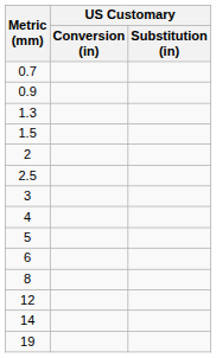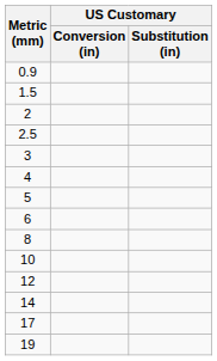 <table class="wikitable" style="text-align: center;">
 <tr>
 <th rowspan="2">Metric<br>(mm)</th>
 <th colspan="2">US Customary</th>
 </tr>
 <tr>
 <th>Conversion<br>(in)</th>
 <th>Substitution<br>(in)</th>
 </tr>
 <tr>
-<td>0.7</td>
-<td></td>
-<td></td>
-</tr>
-<tr>
 <td>0.9</td>
-<td></td>
-<td></td>
-</tr>
-<tr>
-<td>1.3</td>
 <td></td>
 <td></td>
 </tr>
 <tr>
 <td>1.5</td>
 <td></td>
 <td></td>
 </tr>
 <tr>
 <td>2</td>
 <td></td>
 <td></td>
 </tr>
 <tr>
 <td>2.5</td>
 <td></td>
 <td></td>
 </tr>
 <tr>
 <td>3</td>
 <td></td>
 <td></td>
 </tr>
 <tr>
 <td>4</td>
 <td></td>
 <td></td>
 </tr>
 <tr>
 <td>5</td>
 <td></td>
 <td></td>
 </tr>
 <tr>
 <td>6</td>
 <td></td>
 <td></td>
 </tr>
 <tr>
 <td>8</td>
 <td></td>
 <td></td>
 </tr>
 <tr>
+<td>10</td>
+<td></td>
+<td></td>
+</tr>
+<tr>
 <td>12</td>
 <td></td>
 <td></td>
 </tr>
 <tr>
 <td>14</td>
 <td></td>
 <td></td>
 </tr>
 <tr>
+<td>17</td>
+<td></td>
+<td></td>
+</tr>
+<tr>
 <td>19</td>
 <td></td>
 <td></td>
 </tr>
 </table>
